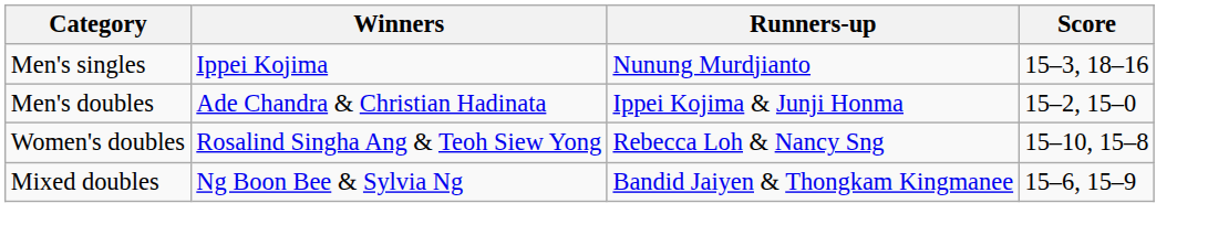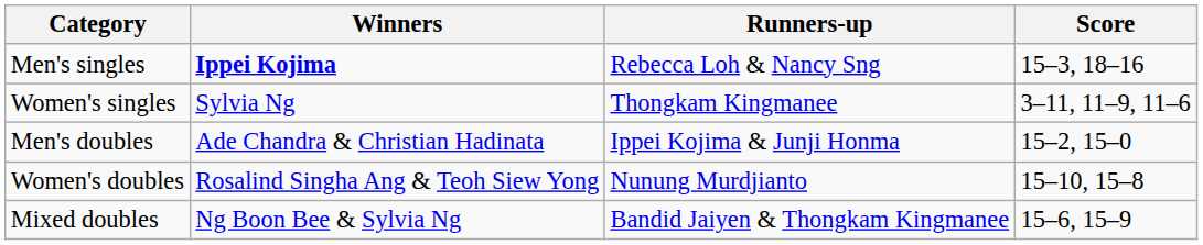 <table class="wikitable">
 <tr>
 <th>Category</th>
 <th>Winners</th>
 <th>Runners-up</th>
 <th>Score</th>
 </tr>
 <tr>
 <td>Men's singles</td>
-<td> <a href='#'>Ippei Kojima</a></td>
-<td> <a href='#'>Nunung Murdjianto</a></td>
+<td><strong> <a href='#'>Ippei Kojima</a></strong></td>
+<td> <a href='#'>Rebecca Loh</a> & <a href='#'>Nancy Sng</a></td>
 <td>15–3, 18–16</td>
+</tr>
+<tr>
+<td>Women's singles</td>
+<td> <a href='#'>Sylvia Ng</a></td>
+<td> <a href='#'>Thongkam Kingmanee</a></td>
+<td>3–11, 11–9, 11–6</td>
 </tr>
 <tr>
 <td>Men's doubles</td>
 <td> <a href='#'>Ade Chandra</a> & <a href='#'>Christian Hadinata</a></td>
 <td> <a href='#'>Ippei Kojima</a> & <a href='#'>Junji Honma</a></td>
 <td>15–2, 15–0</td>
 </tr>
 <tr>
 <td>Women's doubles</td>
 <td> <a href='#'>Rosalind Singha Ang</a> & <a href='#'>Teoh Siew Yong</a></td>
-<td> <a href='#'>Rebecca Loh</a> & <a href='#'>Nancy Sng</a></td>
+<td> <a href='#'>Nunung Murdjianto</a></td>
 <td>15–10, 15–8</td>
 </tr>
 <tr>
 <td>Mixed doubles</td>
 <td> <a href='#'>Ng Boon Bee</a> & <a href='#'>Sylvia Ng</a></td>
 <td> <a href='#'>Bandid Jaiyen</a> & <a href='#'>Thongkam Kingmanee</a></td>
 <td>15–6, 15–9</td>
 </tr>
 </table>
